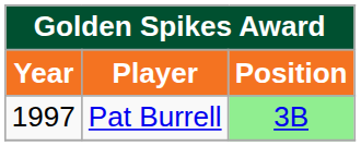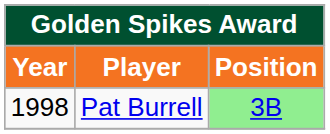 <table class="wikitable">
 <tr>
 <td colspan="3" style="background: #005030; color:white; text-align:center;"><strong>Golden Spikes Award</strong></td>
 </tr>
 <tr>
 <th style="background: #F47321; color:white;">Year</th>
 <th style="background: #F47321; color:white;">Player</th>
 <th style="background: #F47321; color:white;">Position</th>
 </tr>
 <tr style="text-align:center;">
-<td>1997</td>
+<td>1998</td>
 <td><a href='#'>Pat Burrell</a></td>
 <td style="background: lightgreen;"><a href='#'>3B</a></td>
 </tr>
 <tr>
 </tr>
 </table>
